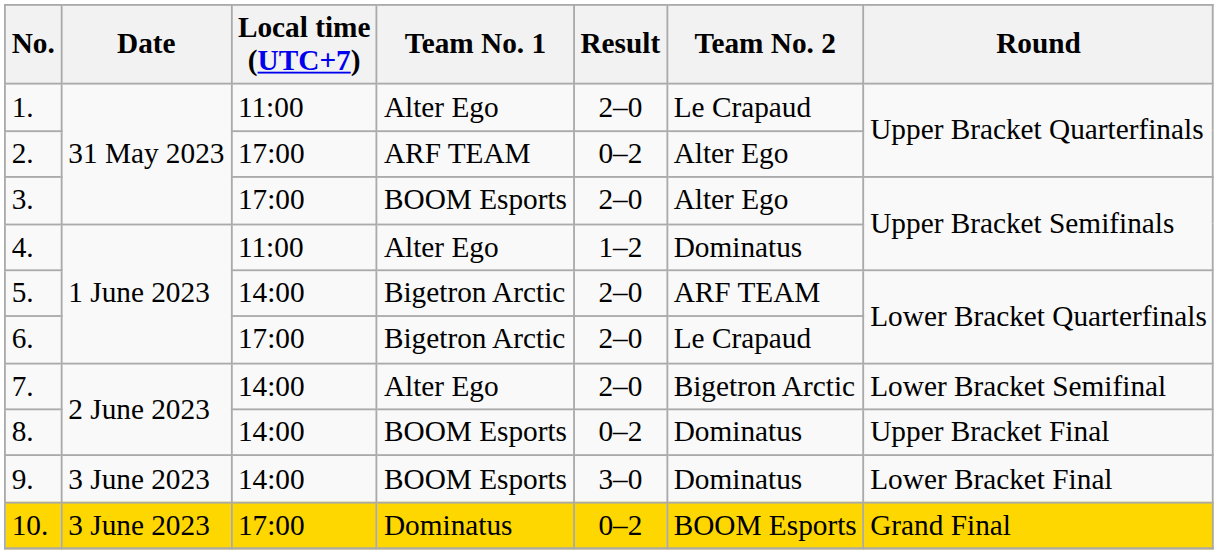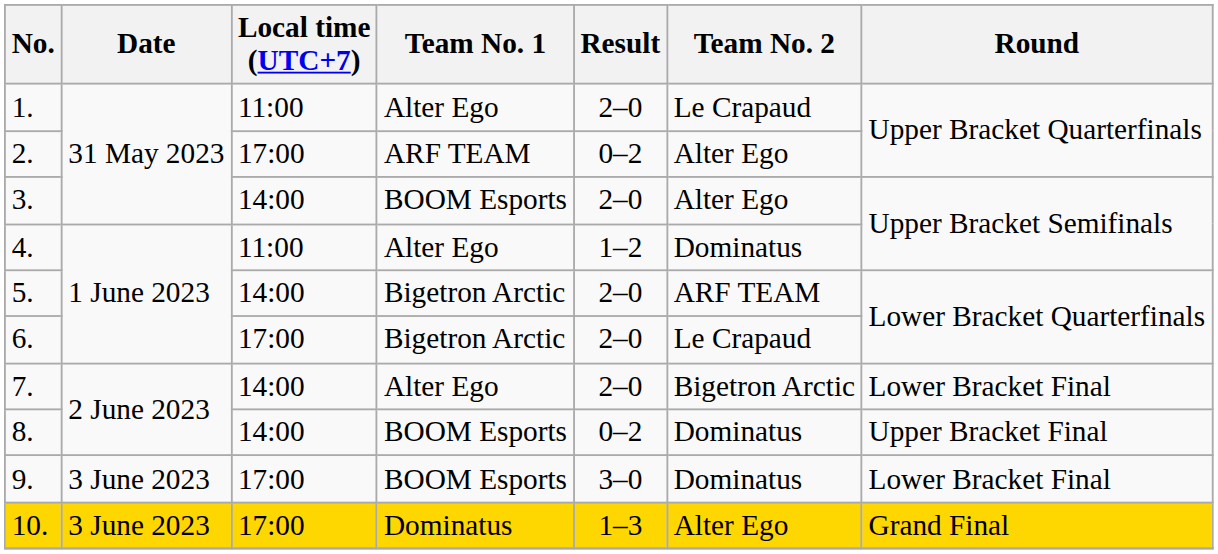 <table class="wikitable sortable" style="text-align:left;">
 <tr>
 <th>No.</th>
 <th>Date</th>
 <th>Local time<br>(<a href='#'>UTC+7</a>)</th>
 <th>Team No. 1</th>
 <th>Result</th>
 <th>Team No. 2</th>
 <th>Round</th>
 </tr>
 <tr>
 <td>1.</td>
 <td rowspan=3>31 May 2023</td>
 <td>11:00</td>
 <td>Alter Ego</td>
 <td style="text-align:center;">2–0</td>
 <td>Le Crapaud</td>
 <td rowspan=2>Upper Bracket Quarterfinals</td>
 </tr>
 <tr>
 <td>2.</td>
 <td>17:00</td>
 <td>ARF TEAM</td>
 <td style="text-align:center;">0–2</td>
 <td>Alter Ego</td>
 </tr>
 <tr>
 <td>3.</td>
-<td>17:00</td>
+<td>14:00</td>
 <td>BOOM Esports</td>
 <td style="text-align:center;">2–0</td>
 <td>Alter Ego</td>
 <td rowspan=2>Upper Bracket Semifinals</td>
 </tr>
 <tr>
 <td>4.</td>
 <td rowspan=3>1 June 2023</td>
 <td>11:00</td>
 <td>Alter Ego</td>
 <td style="text-align:center;">1–2</td>
 <td>Dominatus</td>
 </tr>
 <tr>
 <td>5.</td>
 <td>14:00</td>
 <td>Bigetron Arctic</td>
 <td style="text-align:center;">2–0</td>
 <td>ARF TEAM</td>
 <td rowspan=2>Lower Bracket Quarterfinals</td>
 </tr>
 <tr>
 <td>6.</td>
 <td>17:00</td>
 <td>Bigetron Arctic</td>
 <td style="text-align:center;">2–0</td>
 <td>Le Crapaud</td>
 </tr>
 <tr>
 <td>7.</td>
 <td rowspan=2>2 June 2023</td>
 <td>14:00</td>
 <td>Alter Ego</td>
 <td style="text-align:center;">2–0</td>
 <td>Bigetron Arctic</td>
-<td>Lower Bracket Semifinal</td>
+<td>Lower Bracket Final</td>
 </tr>
 <tr>
 <td>8.</td>
 <td>14:00</td>
 <td>BOOM Esports</td>
 <td style="text-align:center;">0–2</td>
 <td>Dominatus</td>
 <td>Upper Bracket Final</td>
 </tr>
 <tr>
 <td>9.</td>
 <td>3 June 2023</td>
-<td>14:00</td>
+<td>17:00</td>
 <td>BOOM Esports</td>
 <td style="text-align:center;">3–0</td>
 <td>Dominatus</td>
 <td>Lower Bracket Final</td>
 </tr>
 <tr style="background:gold">
 <td>10.</td>
 <td>3 June 2023</td>
 <td>17:00</td>
 <td>Dominatus</td>
-<td style="text-align:center;">0–2</td>
-<td>BOOM Esports</td>
+<td style="text-align:center;">1–3</td>
+<td>Alter Ego</td>
 <td>Grand Final</td>
 </tr>
 <tr>
 </tr>
 </table>
